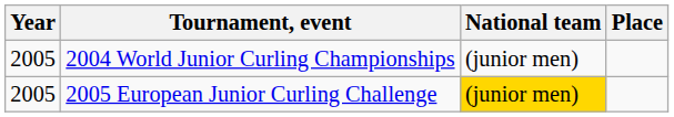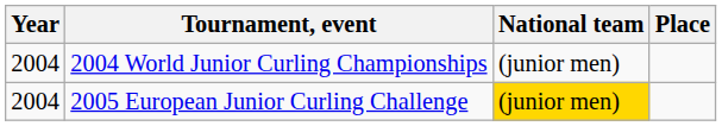 <table class="wikitable">
 <tr>
 <th scope="col">Year</th>
 <th scope="col">Tournament, event</th>
 <th scope="col">National team</th>
 <th scope="col">Place</th>
 </tr>
 <tr>
-<td>2005</td>
+<td>2004</td>
 <td><a href='#'>2004 World Junior Curling Championships</a></td>
 <td> (junior men)</td>
 <td></td>
 </tr>
 <tr>
-<td>2005</td>
+<td>2004</td>
 <td><a href='#'>2005 European Junior Curling Challenge</a></td>
 <td style="background: gold;"> (junior men)</td>
 <td></td>
 </tr>
 </table>
